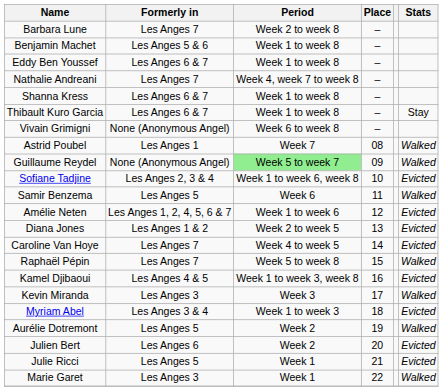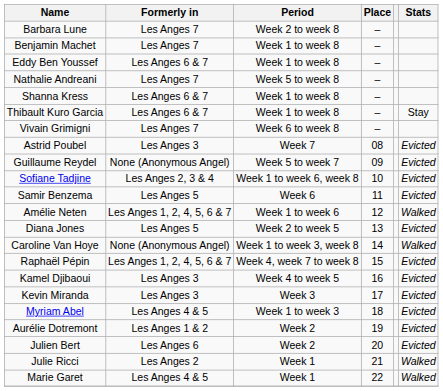 <table class="wikitable sortable centre" style="text-align:center;font-size:90%;">
 <tr>
 <th>Name</th>
 <th>Formerly in</th>
 <th>Period</th>
 <th>Place</th>
 <th></th>
 <th>Stats</th>
 </tr>
 <tr>
 <td>Barbara Lune</td>
 <td>Les Anges 7</td>
 <td>Week 2 to week 8</td>
 <td>–</td>
 <td></td>
 <td></td>
 </tr>
 <tr>
 <td>Benjamin Machet</td>
-<td>Les Anges 5 & 6</td>
+<td>Les Anges 7</td>
 <td>Week 1 to week 8</td>
 <td>–</td>
 <td></td>
 <td></td>
 </tr>
 <tr>
 <td>Eddy Ben Youssef</td>
 <td>Les Anges 6 & 7</td>
 <td>Week 1 to week 8</td>
 <td>–</td>
 <td></td>
 <td></td>
 </tr>
 <tr>
 <td>Nathalie Andreani</td>
 <td>Les Anges 7</td>
-<td>Week 4, week 7 to week 8</td>
+<td>Week 5 to week 8</td>
 <td>–</td>
 <td></td>
 <td></td>
 </tr>
 <tr>
 <td>Shanna Kress</td>
 <td>Les Anges 6 & 7</td>
 <td>Week 1 to week 8</td>
 <td>–</td>
 <td></td>
 <td></td>
 </tr>
 <tr>
 <td>Thibault Kuro Garcia</td>
 <td>Les Anges 6 & 7</td>
 <td>Week 1 to week 8</td>
 <td>–<br></td>
 <td></td>
 <td>Stay<br></td>
 </tr>
 <tr>
 <td>Vivain Grimigni</td>
-<td>None (Anonymous Angel)</td>
+<td>Les Anges 7</td>
 <td>Week 6 to week 8</td>
 <td>–</td>
 <td></td>
 <td></td>
 </tr>
 <tr>
 <td>Astrid Poubel</td>
-<td>Les Anges 1</td>
+<td>Les Anges 3</td>
 <td>Week 7</td>
 <td>08</td>
 <td></td>
-<td><em>Walked</em></td>
+<td><em>Evicted</em></td>
 </tr>
 <tr>
 <td>Guillaume Reydel</td>
 <td>None (Anonymous Angel)</td>
-<td style="background: lightgreen;">Week 5 to week 7</td>
+<td>Week 5 to week 7</td>
 <td>09</td>
 <td></td>
-<td><em>Walked</em></td>
+<td><em>Evicted</em></td>
 </tr>
 <tr>
 <td><a href='#'>Sofiane Tadjine</a></td>
 <td>Les Anges 2, 3 & 4</td>
 <td>Week 1 to week 6, week 8</td>
 <td>10</td>
 <td></td>
 <td><em>Evicted</em></td>
 </tr>
 <tr>
 <td>Samir Benzema</td>
 <td>Les Anges 5</td>
 <td>Week 6</td>
 <td>11</td>
 <td></td>
-<td><em>Walked</em></td>
+<td><em>Evicted</em></td>
 </tr>
 <tr>
 <td>Amélie Neten</td>
 <td>Les Anges 1, 2, 4, 5, 6 & 7</td>
 <td>Week 1 to week 6</td>
 <td>12</td>
 <td></td>
-<td><em>Evicted</em></td>
+<td><em>Walked</em></td>
 </tr>
 <tr>
 <td>Diana Jones</td>
-<td>Les Anges 1 & 2</td>
+<td>Les Anges 5</td>
 <td>Week 2 to week 5</td>
 <td>13</td>
 <td></td>
 <td><em>Evicted</em></td>
 </tr>
 <tr>
 <td>Caroline Van Hoye</td>
-<td>Les Anges 7</td>
-<td>Week 4 to week 5</td>
+<td>None (Anonymous Angel)</td>
+<td>Week 1 to week 3, week 8</td>
 <td>14</td>
+<td></td>
+<td><em>Walked</em></td>
+</tr>
+<tr>
+<td>Raphaël Pépin</td>
+<td>Les Anges 1, 2, 4, 5, 6 & 7</td>
+<td>Week 4, week 7 to week 8</td>
+<td>15</td>
 <td></td>
 <td><em>Evicted</em></td>
 </tr>
 <tr>
-<td>Raphaël Pépin</td>
-<td>Les Anges 7</td>
-<td>Week 5 to week 8</td>
-<td>15</td>
-<td></td>
-<td><em>Walked</em></td>
-</tr>
-<tr>
 <td>Kamel Djibaoui</td>
-<td>Les Anges 4 & 5</td>
-<td>Week 1 to week 3, week 8</td>
+<td>Les Anges 3</td>
+<td>Week 4 to week 5</td>
 <td>16</td>
 <td></td>
 <td><em>Evicted</em></td>
 </tr>
 <tr>
 <td>Kevin Miranda</td>
 <td>Les Anges 3</td>
 <td>Week 3</td>
 <td>17</td>
 <td></td>
-<td><em>Walked</em></td>
+<td><em>Evicted</em></td>
 </tr>
 <tr>
 <td><a href='#'>Myriam Abel</a></td>
-<td>Les Anges 3 & 4</td>
+<td>Les Anges 4 & 5</td>
 <td>Week 1 to week 3</td>
 <td>18</td>
 <td></td>
 <td><em>Evicted</em></td>
 </tr>
 <tr>
 <td>Aurélie Dotremont</td>
-<td>Les Anges 5</td>
+<td>Les Anges 1 & 2</td>
 <td>Week 2</td>
 <td>19</td>
 <td></td>
-<td><em>Walked</em></td>
+<td><em>Evicted</em></td>
 </tr>
 <tr>
 <td>Julien Bert</td>
 <td>Les Anges 6</td>
 <td>Week 2</td>
 <td>20</td>
 <td></td>
 <td><em>Evicted</em></td>
 </tr>
 <tr>
 <td>Julie Ricci</td>
-<td>Les Anges 5</td>
+<td>Les Anges 2</td>
 <td>Week 1</td>
 <td>21</td>
 <td></td>
-<td><em>Evicted</em></td>
+<td><em>Walked</em></td>
 </tr>
 <tr>
 <td>Marie Garet</td>
-<td>Les Anges 3</td>
+<td>Les Anges 4 & 5</td>
 <td>Week 1</td>
 <td>22</td>
 <td></td>
 <td><em>Walked</em></td>
 </tr>
 <tr>
 </tr>
 </table>
